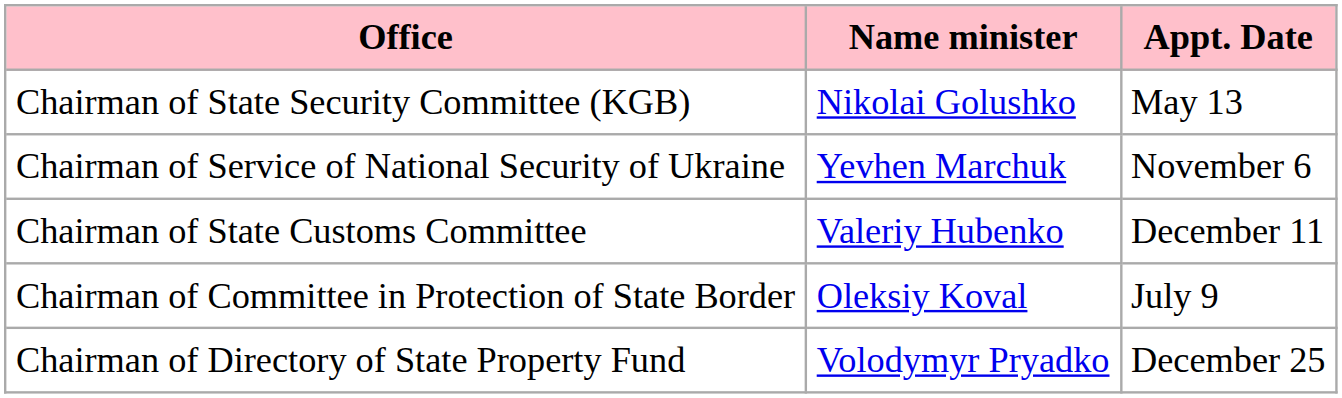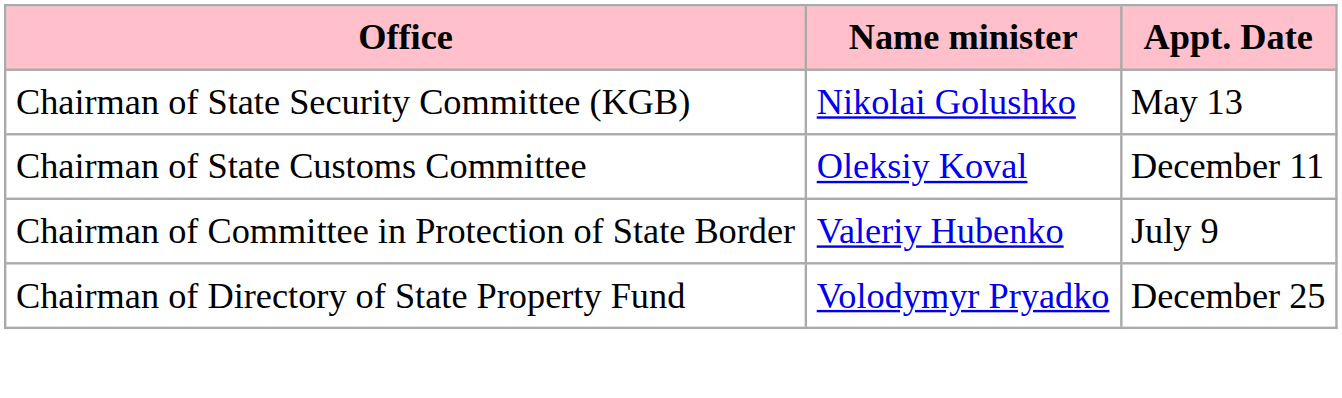 <table border="2" cellpadding="4" cellspacing="0" style="margin: 1em 1em 1em 0; background: white; border: 1px #aaa solid; border-collapse: collapse; font-size: 95%;">
 <tr>
 <th colspan=1 bgcolor=pink>Office</th>
 <th colspan=1 bgcolor=pink>Name minister</th>
 <th colspan=1 bgcolor=pink>Appt. Date</th>
 </tr>
 <tr>
 <td>Chairman of State Security Committee (KGB)</td>
 <td><a href='#'>Nikolai Golushko</a></td>
 <td>May 13</td>
 </tr>
 <tr>
-<td>Chairman of Service of National Security of Ukraine</td>
-<td><a href='#'>Yevhen Marchuk</a></td>
-<td>November 6</td>
-</tr>
-<tr>
 <td>Chairman of State Customs Committee</td>
-<td><a href='#'>Valeriy Hubenko</a></td>
+<td><a href='#'>Oleksiy Koval</a></td>
 <td>December 11</td>
 </tr>
 <tr>
 <td>Chairman of Committee in Protection of State Border</td>
-<td><a href='#'>Oleksiy Koval</a></td>
+<td><a href='#'>Valeriy Hubenko</a></td>
 <td>July 9</td>
 </tr>
 <tr>
 <td>Chairman of Directory of State Property Fund</td>
 <td><a href='#'>Volodymyr Pryadko</a></td>
 <td>December 25</td>
 </tr>
 </table>
